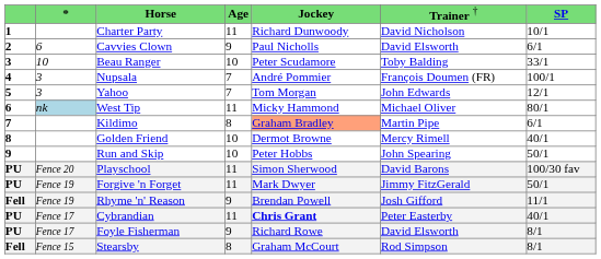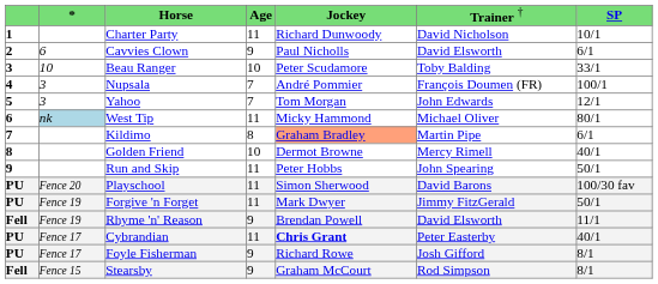 <table border="1" cellpadding="0" style="border-collapse: collapse; font-size:90%">
 <tr bgcolor="#77dd77" align="center">
 <td width="35px"></td>
 <td width="70px"><strong>*</strong></td>
 <td width="150px"><strong>Horse</strong></td>
 <td width="30px"><strong>Age</strong></td>
 <td width="150px"><strong>Jockey</strong></td>
 <td width="170px"><strong>Trainer</strong> <sup>†</sup></td>
 <td width="80px"><strong><a href='#'>SP</a></strong></td>
 </tr>
 <tr>
 <td><strong>1</strong></td>
 <td></td>
 <td><a href='#'>Charter Party</a></td>
 <td>11</td>
 <td><a href='#'>Richard Dunwoody</a></td>
 <td><a href='#'>David Nicholson</a></td>
 <td>10/1</td>
 </tr>
 <tr>
 <td><strong>2</strong></td>
 <td><em>6</em></td>
 <td><a href='#'>Cavvies Clown</a></td>
 <td>9</td>
 <td><a href='#'>Paul Nicholls</a></td>
 <td><a href='#'>David Elsworth</a></td>
 <td>6/1</td>
 </tr>
 <tr>
 <td><strong>3</strong></td>
 <td><em>10</em></td>
 <td><a href='#'>Beau Ranger</a></td>
 <td>10</td>
 <td><a href='#'>Peter Scudamore</a></td>
 <td><a href='#'>Toby Balding</a></td>
 <td>33/1</td>
 </tr>
 <tr>
 <td><strong>4</strong></td>
 <td><em>3</em></td>
 <td><a href='#'>Nupsala</a></td>
 <td>7</td>
 <td><a href='#'>André Pommier</a></td>
 <td><a href='#'>François Doumen</a> (FR)</td>
 <td>100/1</td>
 </tr>
 <tr>
 <td><strong>5</strong></td>
 <td><em>3</em></td>
 <td><a href='#'>Yahoo</a></td>
 <td>7</td>
 <td><a href='#'>Tom Morgan</a></td>
 <td><a href='#'>John Edwards</a></td>
 <td>12/1</td>
 </tr>
 <tr>
 <td><strong>6</strong></td>
 <td style="background: lightblue;"><em>nk</em></td>
 <td><a href='#'>West Tip</a></td>
 <td>11</td>
 <td><a href='#'>Micky Hammond</a></td>
 <td><a href='#'>Michael Oliver</a></td>
 <td>80/1</td>
 </tr>
 <tr>
 <td><strong>7</strong></td>
 <td></td>
 <td><a href='#'>Kildimo</a></td>
 <td>8</td>
 <td style="background: lightsalmon;"><a href='#'>Graham Bradley</a></td>
 <td><a href='#'>Martin Pipe</a></td>
 <td>6/1</td>
 </tr>
 <tr>
 <td><strong>8</strong></td>
 <td></td>
 <td><a href='#'>Golden Friend</a></td>
 <td>10</td>
 <td><a href='#'>Dermot Browne</a></td>
 <td><a href='#'>Mercy Rimell</a></td>
 <td>40/1</td>
 </tr>
 <tr>
 <td><strong>9</strong></td>
 <td></td>
 <td><a href='#'>Run and Skip</a></td>
-<td>10</td>
+<td>11</td>
 <td><a href='#'>Peter Hobbs</a></td>
 <td><a href='#'>John Spearing</a></td>
 <td>50/1</td>
 </tr>
 <tr bgcolor="#f3f3f3">
 <td><strong>PU</strong></td>
 <td><small><em>Fence 20</em></small></td>
 <td><a href='#'>Playschool</a></td>
 <td>11</td>
 <td><a href='#'>Simon Sherwood</a></td>
 <td><a href='#'>David Barons</a></td>
 <td>100/30 fav</td>
 </tr>
 <tr bgcolor="#f3f3f3">
 <td><strong>PU</strong></td>
 <td><small><em>Fence 19</em></small></td>
 <td><a href='#'>Forgive 'n Forget</a></td>
 <td>11</td>
 <td><a href='#'>Mark Dwyer</a></td>
 <td><a href='#'>Jimmy FitzGerald</a></td>
 <td>50/1</td>
 </tr>
 <tr bgcolor="#f3f3f3">
 <td><strong>Fell</strong></td>
 <td><small><em>Fence 19</em></small></td>
 <td><a href='#'>Rhyme 'n' Reason</a></td>
 <td>9</td>
 <td><a href='#'>Brendan Powell</a></td>
-<td><a href='#'>Josh Gifford</a></td>
+<td><a href='#'>David Elsworth</a></td>
 <td>11/1</td>
 </tr>
 <tr bgcolor="#f3f3f3">
 <td><strong>PU</strong></td>
 <td><small><em>Fence 17</em></small></td>
 <td><a href='#'>Cybrandian</a></td>
 <td>11</td>
 <td><strong><a href='#'>Chris Grant</a></strong></td>
 <td><a href='#'>Peter Easterby</a></td>
 <td>40/1</td>
 </tr>
 <tr bgcolor="#f3f3f3">
 <td><strong>PU</strong></td>
 <td><small><em>Fence 17</em></small></td>
 <td><a href='#'>Foyle Fisherman</a></td>
 <td>9</td>
 <td><a href='#'>Richard Rowe</a></td>
-<td><a href='#'>David Elsworth</a></td>
+<td><a href='#'>Josh Gifford</a></td>
 <td>8/1</td>
 </tr>
 <tr bgcolor="#f3f3f3">
 <td><strong>Fell</strong></td>
 <td><small><em>Fence 15</em></small></td>
 <td><a href='#'>Stearsby</a></td>
-<td>8</td>
+<td>9</td>
 <td><a href='#'>Graham McCourt</a></td>
 <td><a href='#'>Rod Simpson</a></td>
 <td>8/1</td>
 </tr>
 </table>
